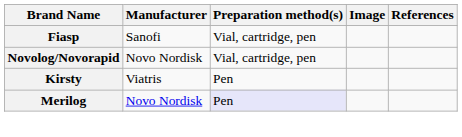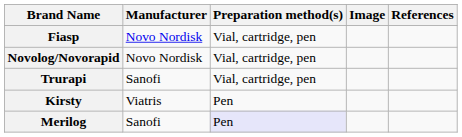 <table class="wikitable sortable">
 <tr>
 <th scope=col>Brand Name</th>
 <th scope=col>Manufacturer</th>
 <th scope=col>Preparation method(s)</th>
 <th scope=col>Image</th>
 <th scope=col>References</th>
 </tr>
 <tr>
 <th scope=row>Fiasp</th>
-<td>Sanofi</td>
+<td><a href='#'>Novo Nordisk</a></td>
 <td>Vial, cartridge, pen</td>
 <td></td>
 <td></td>
 </tr>
 <tr>
 <th scope=row>Novolog/Novorapid</th>
 <td>Novo Nordisk</td>
+<td>Vial, cartridge, pen</td>
+<td></td>
+<td></td>
+</tr>
+<tr>
+<th scope=row>Trurapi</th>
+<td>Sanofi</td>
 <td>Vial, cartridge, pen</td>
 <td></td>
 <td></td>
 </tr>
 <tr>
 <th>Kirsty</th>
 <td>Viatris</td>
 <td>Pen</td>
 <td></td>
 <td></td>
 </tr>
 <tr>
 <th>Merilog</th>
-<td><a href='#'>Novo Nordisk</a></td>
+<td>Sanofi</td>
 <td style="background: lavender;">Pen</td>
 <td></td>
 <td></td>
 </tr>
 </table>
